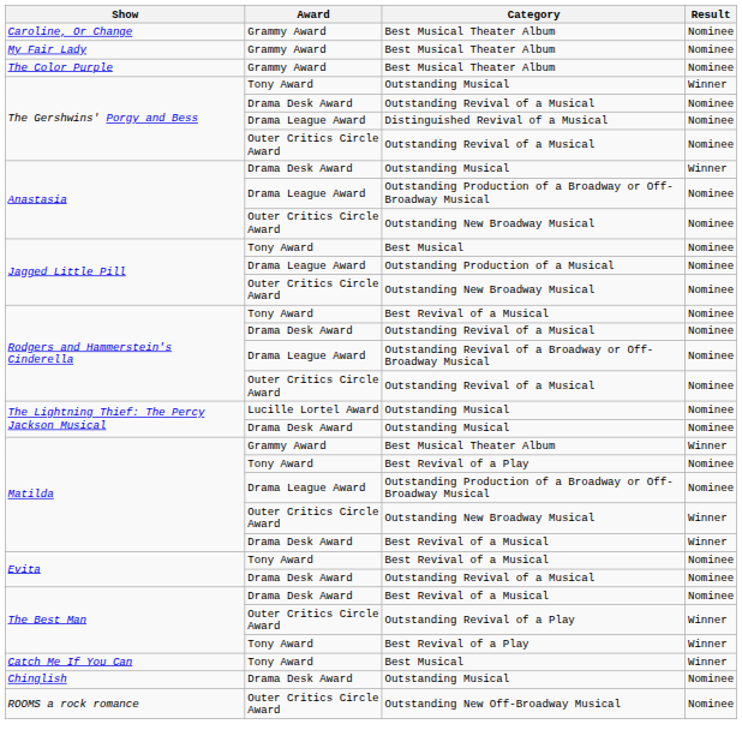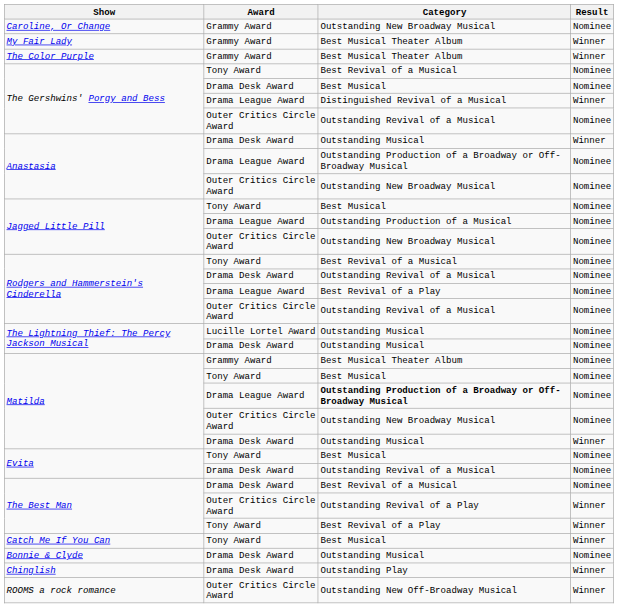 <table class="wikitable">
 <tr>
 <th>Show</th>
 <th>Award</th>
 <th>Category</th>
 <th>Result</th>
 </tr>
 <tr>
 <td><em><a href='#'>Caroline, Or Change</a></em></td>
 <td>Grammy Award</td>
-<td>Best Musical Theater Album</td>
+<td>Outstanding New Broadway Musical</td>
 <td>Nominee</td>
 </tr>
 <tr>
 <td><em><a href='#'>My Fair Lady</a></em></td>
 <td>Grammy Award</td>
 <td>Best Musical Theater Album</td>
-<td>Nominee</td>
+<td>Winner</td>
 </tr>
 <tr>
 <td><em><a href='#'>The Color Purple</a></em></td>
 <td>Grammy Award</td>
 <td>Best Musical Theater Album</td>
-<td>Nominee</td>
+<td>Winner</td>
 </tr>
 <tr>
 <td rowspan="4"><em>The Gershwins' <a href='#'>Porgy and Bess</a></em></td>
 <td>Tony Award</td>
-<td>Outstanding Musical</td>
-<td>Winner</td>
+<td>Best Revival of a Musical</td>
+<td>Nominee</td>
 </tr>
 <tr>
 <td>Drama Desk Award</td>
-<td>Outstanding Revival of a Musical</td>
+<td>Best Musical</td>
 <td>Nominee</td>
 </tr>
 <tr>
 <td>Drama League Award</td>
 <td>Distinguished Revival of a Musical</td>
-<td>Nominee</td>
+<td>Winner</td>
 </tr>
 <tr>
 <td>Outer Critics Circle Award</td>
 <td>Outstanding Revival of a Musical</td>
 <td>Nominee</td>
 </tr>
 <tr>
 <td rowspan="3"><em><a href='#'>Anastasia</a></em></td>
 <td>Drama Desk Award</td>
 <td>Outstanding Musical</td>
 <td>Winner</td>
 </tr>
 <tr>
 <td>Drama League Award</td>
 <td>Outstanding Production of a Broadway or Off-Broadway Musical</td>
 <td>Nominee</td>
 </tr>
 <tr>
 <td>Outer Critics Circle Award</td>
 <td>Outstanding New Broadway Musical</td>
 <td>Nominee</td>
 </tr>
 <tr>
 <td rowspan="3"><em><a href='#'>Jagged Little Pill</a></em></td>
 <td>Tony Award</td>
 <td>Best Musical</td>
 <td>Nominee</td>
 </tr>
 <tr>
 <td>Drama League Award</td>
 <td>Outstanding Production of a Musical</td>
 <td>Nominee</td>
 </tr>
 <tr>
 <td>Outer Critics Circle Award</td>
 <td>Outstanding New Broadway Musical</td>
 <td>Nominee</td>
 </tr>
 <tr>
 <td rowspan="4"><em><a href='#'>Rodgers and Hammerstein's Cinderella</a></em></td>
 <td>Tony Award</td>
 <td>Best Revival of a Musical</td>
 <td>Nominee</td>
 </tr>
 <tr>
 <td>Drama Desk Award</td>
 <td>Outstanding Revival of a Musical</td>
 <td>Nominee</td>
 </tr>
 <tr>
 <td>Drama League Award</td>
-<td>Outstanding Revival of a Broadway or Off-Broadway Musical</td>
+<td>Best Revival of a Play</td>
 <td>Nominee</td>
 </tr>
 <tr>
 <td>Outer Critics Circle Award</td>
 <td>Outstanding Revival of a Musical</td>
 <td>Nominee</td>
 </tr>
 <tr>
 <td rowspan="2"><em><a href='#'>The Lightning Thief: The Percy Jackson Musical</a></em></td>
 <td>Lucille Lortel Award</td>
 <td>Outstanding Musical</td>
 <td>Nominee</td>
 </tr>
 <tr>
 <td>Drama Desk Award</td>
 <td>Outstanding Musical</td>
 <td>Nominee</td>
 </tr>
 <tr>
 <td rowspan="5"><em><a href='#'>Matilda</a></em></td>
 <td>Grammy Award</td>
 <td>Best Musical Theater Album</td>
-<td>Winner</td>
+<td>Nominee</td>
 </tr>
 <tr>
 <td>Tony Award</td>
-<td>Best Revival of a Play</td>
+<td>Best Musical</td>
 <td>Nominee</td>
 </tr>
 <tr>
 <td>Drama League Award</td>
-<td>Outstanding Production of a Broadway or Off-Broadway Musical</td>
+<td><strong>Outstanding Production of a Broadway or Off-Broadway Musical</strong></td>
 <td>Nominee</td>
 </tr>
 <tr>
 <td>Outer Critics Circle Award</td>
 <td>Outstanding New Broadway Musical</td>
-<td>Winner</td>
+<td>Nominee</td>
 </tr>
 <tr>
 <td>Drama Desk Award</td>
-<td>Best Revival of a Musical</td>
+<td>Outstanding Musical</td>
 <td>Winner</td>
 </tr>
 <tr>
 <td rowspan="2"><em><a href='#'>Evita</a></em></td>
 <td>Tony Award</td>
-<td>Best Revival of a Musical</td>
+<td>Best Musical</td>
 <td>Nominee</td>
 </tr>
 <tr>
 <td>Drama Desk Award</td>
 <td>Outstanding Revival of a Musical</td>
 <td>Nominee</td>
 </tr>
 <tr>
 <td rowspan="3"><em><a href='#'>The Best Man</a></em></td>
 <td>Drama Desk Award</td>
 <td>Best Revival of a Musical</td>
 <td>Nominee</td>
 </tr>
 <tr>
 <td>Outer Critics Circle Award</td>
 <td>Outstanding Revival of a Play</td>
 <td>Winner</td>
 </tr>
 <tr>
 <td>Tony Award</td>
 <td>Best Revival of a Play</td>
 <td>Winner</td>
 </tr>
 <tr>
 <td><em><a href='#'>Catch Me If You Can</a></em></td>
 <td>Tony Award</td>
 <td>Best Musical</td>
 <td>Winner</td>
 </tr>
 <tr>
-<td><em><a href='#'>Chinglish</a></em></td>
+<td><em><a href='#'>Bonnie & Clyde</a></em></td>
 <td>Drama Desk Award</td>
 <td>Outstanding Musical</td>
 <td>Nominee</td>
 </tr>
 <tr>
+<td><em><a href='#'>Chinglish</a></em></td>
+<td>Drama Desk Award</td>
+<td>Outstanding Play</td>
+<td>Winner</td>
+</tr>
+<tr>
 <td><em>ROOMS a rock romance</em></td>
 <td>Outer Critics Circle Award</td>
 <td>Outstanding New Off-Broadway Musical</td>
-<td>Nominee</td>
+<td>Winner</td>
 </tr>
 </table>
